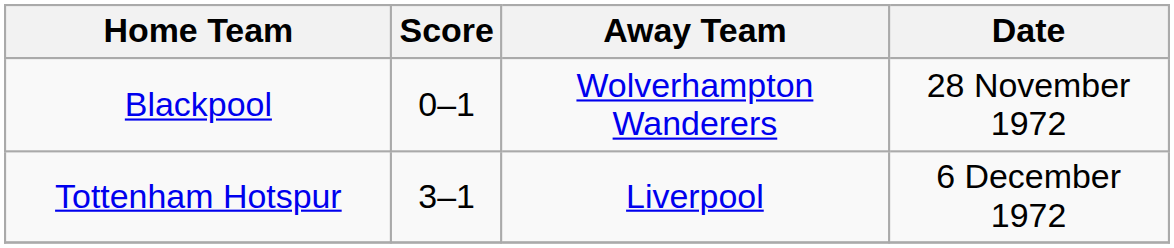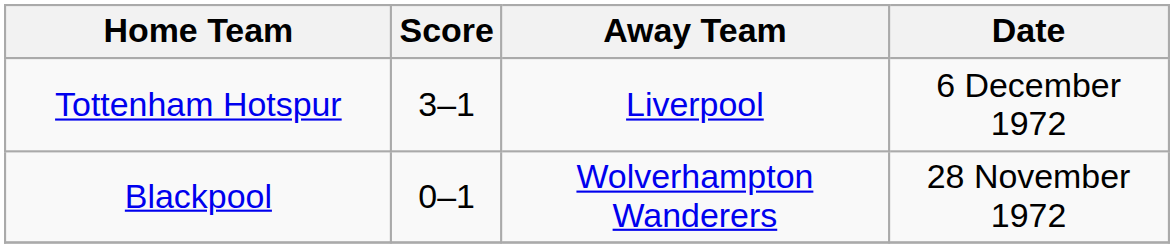 <table class="wikitable" style="text-align:center;">
 <tr>
 <th width=175>Home Team</th>
 <th width=20>Score</th>
 <th width=175>Away Team</th>
 <th width=125>Date</th>
 </tr>
 <tr>
+<td><a href='#'>Tottenham Hotspur</a></td>
+<td>3–1</td>
+<td><a href='#'>Liverpool</a></td>
+<td>6 December 1972</td>
+</tr>
+<tr>
 <td><a href='#'>Blackpool</a></td>
 <td>0–1</td>
 <td><a href='#'>Wolverhampton Wanderers</a></td>
 <td>28 November 1972</td>
 </tr>
 <tr>
-<td><a href='#'>Tottenham Hotspur</a></td>
-<td>3–1</td>
-<td><a href='#'>Liverpool</a></td>
-<td>6 December 1972</td>
-</tr>
-<tr>
 </tr>
 </table>
